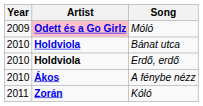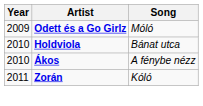 <table class="wikitable">
 <tr>
 <th>Year</th>
 <th>Artist</th>
 <th>Song</th>
 </tr>
 <tr>
 <td>2009</td>
-<td style="background: pink;"><strong><a href='#'>Odett és a Go Girlz</a></strong></td>
+<td><strong><a href='#'>Odett és a Go Girlz</a></strong></td>
 <td><em>Móló</em></td>
 </tr>
 <tr>
 <td>2010</td>
 <td><strong><a href='#'>Holdviola</a></strong></td>
 <td><em>Bánat utca</em></td>
-</tr>
-<tr>
-<td>2010</td>
-<td><strong>Holdviola</strong></td>
-<td><em>Erdő, erdő</em></td>
 </tr>
 <tr>
 <td>2010</td>
 <td><strong><a href='#'>Ákos</a></strong></td>
 <td><em>A fénybe nézz</em></td>
 </tr>
 <tr>
 <td>2011</td>
 <td><strong><a href='#'>Zorán</a></strong></td>
 <td><em>Kóló</em></td>
 </tr>
 </table>
